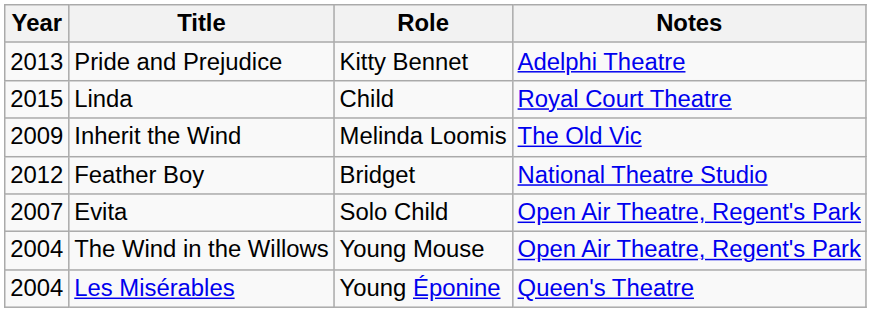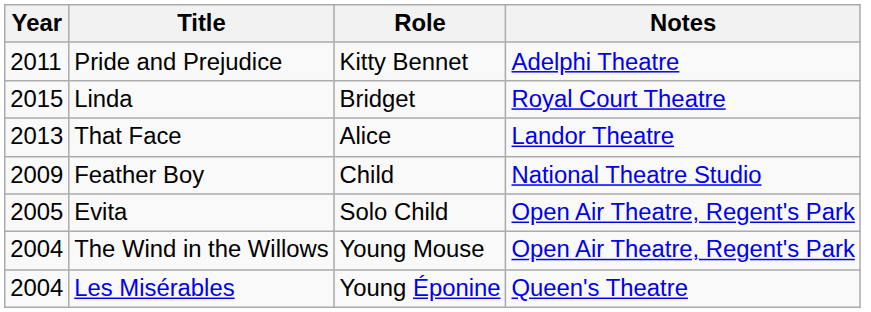 <table class="wikitable sortable">
 <tr>
 <th>Year</th>
 <th>Title</th>
 <th>Role</th>
 <th class="unsortable">Notes</th>
 </tr>
 <tr>
-<td>2013</td>
+<td>2011</td>
 <td>Pride and Prejudice</td>
 <td>Kitty Bennet</td>
 <td><a href='#'>Adelphi Theatre</a></td>
 </tr>
 <tr>
 <td>2015</td>
 <td>Linda</td>
-<td>Child</td>
+<td>Bridget</td>
 <td><a href='#'>Royal Court Theatre</a></td>
 </tr>
 <tr>
-<td>2009</td>
-<td>Inherit the Wind</td>
-<td>Melinda Loomis</td>
-<td><a href='#'>The Old Vic</a></td>
+<td>2013</td>
+<td>That Face</td>
+<td>Alice</td>
+<td><a href='#'>Landor Theatre</a></td>
 </tr>
 <tr>
-<td>2012</td>
+<td>2009</td>
 <td>Feather Boy</td>
-<td>Bridget</td>
+<td>Child</td>
 <td><a href='#'>National Theatre Studio</a></td>
 </tr>
 <tr>
-<td>2007</td>
+<td>2005</td>
 <td>Evita</td>
 <td>Solo Child</td>
 <td><a href='#'>Open Air Theatre, Regent's Park</a></td>
 </tr>
 <tr>
 <td>2004</td>
 <td>The Wind in the Willows</td>
 <td>Young Mouse</td>
 <td><a href='#'>Open Air Theatre, Regent's Park</a></td>
 </tr>
 <tr>
 <td>2004</td>
 <td><a href='#'>Les Misérables</a></td>
 <td>Young <a href='#'>Éponine</a></td>
 <td><a href='#'>Queen's Theatre</a></td>
 </tr>
 </table>
